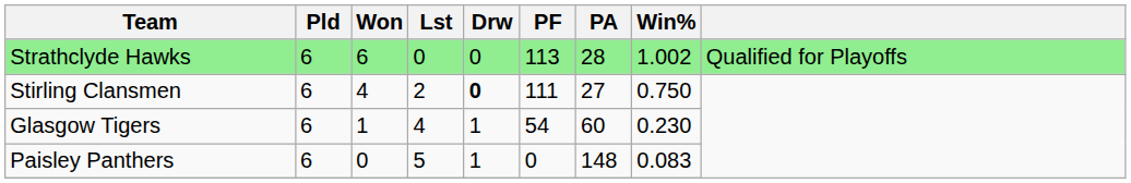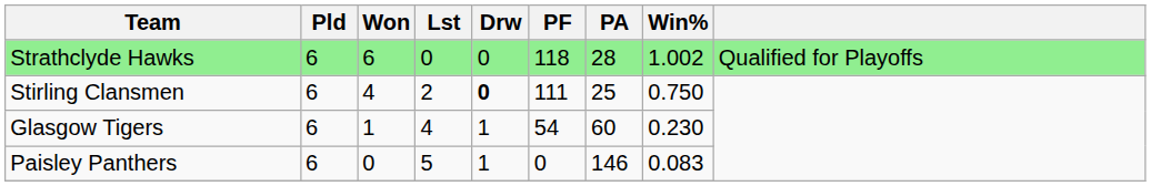 <table class="wikitable" width=65%">
 <tr>
 <th width=26%>Team</th>
 <th width=5%>Pld</th>
 <th width=5%>Won</th>
 <th width=5%>Lst</th>
 <th width=5%>Drw</th>
 <th width=5%>PF</th>
 <th width=5%>PA</th>
 <th width=6%>Win%</th>
 <th width=38%></th>
 </tr>
 <tr style="background:lightgreen">
 <td>Strathclyde Hawks</td>
 <td>6</td>
 <td>6</td>
 <td>0</td>
 <td>0</td>
-<td>113</td>
+<td>118</td>
 <td>28</td>
 <td>1.002</td>
 <td>Qualified for Playoffs</td>
 </tr>
 <tr>
 <td>Stirling Clansmen</td>
 <td>6</td>
 <td>4</td>
 <td>2</td>
 <td><strong>0</strong></td>
 <td>111</td>
-<td>27</td>
+<td>25</td>
 <td>0.750</td>
 </tr>
 <tr>
 <td>Glasgow Tigers</td>
 <td>6</td>
 <td>1</td>
 <td>4</td>
 <td>1</td>
 <td>54</td>
 <td>60</td>
 <td>0.230</td>
 </tr>
 <tr>
 <td>Paisley Panthers</td>
 <td>6</td>
 <td>0</td>
 <td>5</td>
 <td>1</td>
 <td>0</td>
-<td>148</td>
+<td>146</td>
 <td>0.083</td>
 </tr>
 <tr>
 </tr>
 </table>
